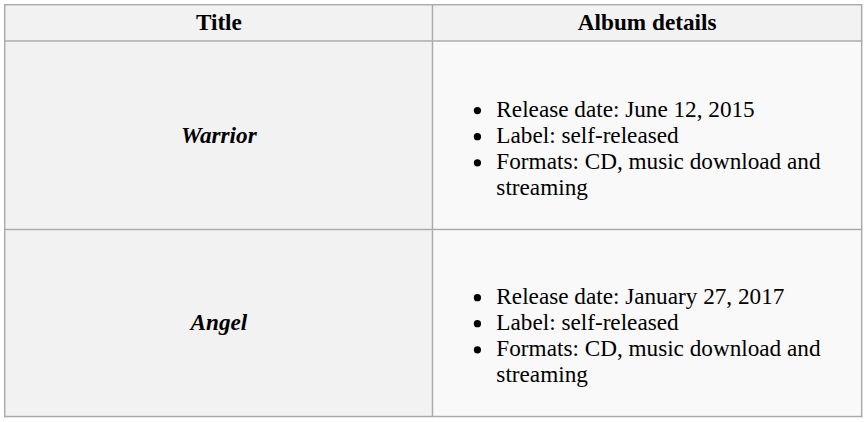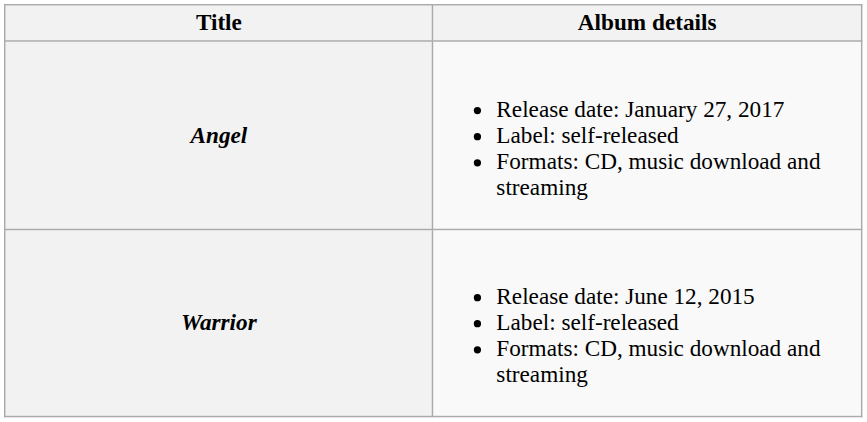 <table class="wikitable plainrowheaders">
 <tr>
 <th style="width:18em;">Title</th>
 <th style="width:18em;">Album details</th>
 </tr>
 <tr>
+<th scope="row"><em>Angel</em></th>
+<td><br><ul><li>Release date: January 27, 2017</li><li>Label: self-released</li><li>Formats: CD, music download and streaming</li></ul></td>
+</tr>
+<tr>
 <th scope="row"><em>Warrior</em></th>
 <td><br><ul><li>Release date: June 12, 2015</li><li>Label: self-released</li><li>Formats: CD, music download and streaming</li></ul></td>
 </tr>
-<tr>
-<th scope="row"><em>Angel</em></th>
-<td><br><ul><li>Release date: January 27, 2017</li><li>Label: self-released</li><li>Formats: CD, music download and streaming</li></ul></td>
-</tr>
 </table>
